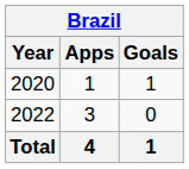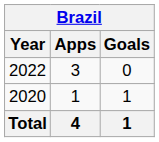 <table class="wikitable" style="text-align:center">
 <tr>
 <th colspan=3><a href='#'>Brazil</a></th>
 </tr>
 <tr>
 <th>Year</th>
 <th>Apps</th>
 <th>Goals</th>
 </tr>
 <tr>
+<td>2022</td>
+<td>3</td>
+<td>0</td>
+</tr>
+<tr>
 <td>2020</td>
 <td>1</td>
 <td>1</td>
-</tr>
-<tr>
-<td>2022</td>
-<td>3</td>
-<td>0</td>
 </tr>
 <tr>
 <th>Total</th>
 <th>4</th>
 <th>1</th>
 </tr>
 </table>
